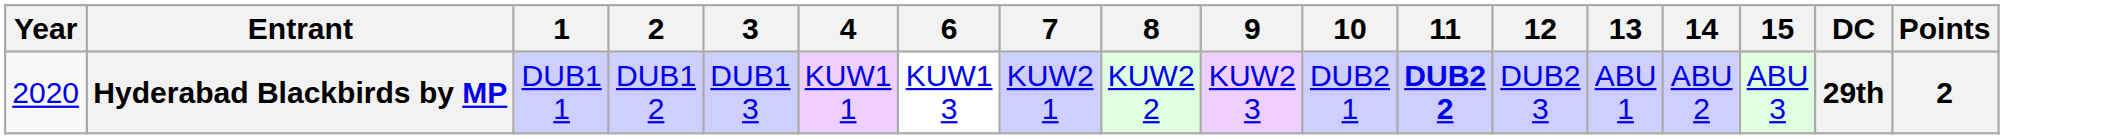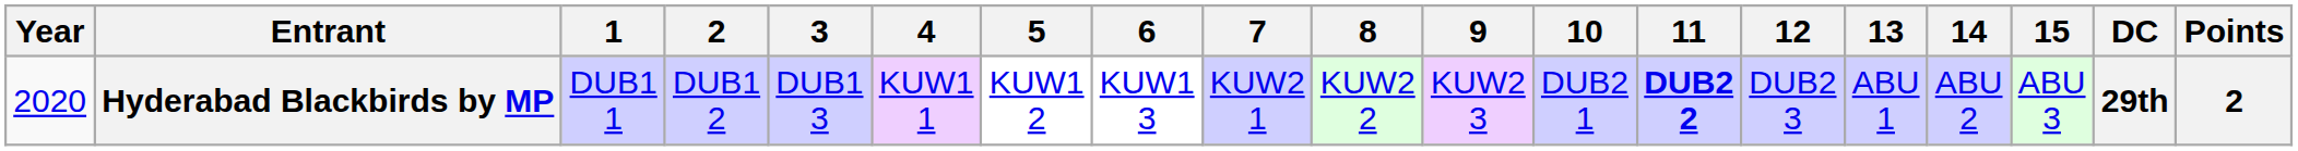 <table class="wikitable" style="text-align:center; font-size:85%">
 <tr>
 <th>Year</th>
 <th>Entrant</th>
 <th>1</th>
 <th>2</th>
 <th>3</th>
 <th>4</th>
+<th>5</th>
 <th>6</th>
 <th>7</th>
 <th>8</th>
 <th>9</th>
 <th>10</th>
 <th>11</th>
 <th>12</th>
 <th>13</th>
 <th>14</th>
 <th>15</th>
 <th>DC</th>
 <th>Points</th>
 </tr>
 <tr>
 <td><a href='#'>2020</a></td>
 <th nowrap>Hyderabad Blackbirds by <a href='#'>MP</a></th>
 <td style="background:#CFCFFF;"><a href='#'>DUB1<br>1</a><br></td>
 <td style="background:#CFCFFF;"><a href='#'>DUB1<br>2</a><br></td>
 <td style="background:#CFCFFF;"><a href='#'>DUB1<br>3</a><br></td>
 <td style="background:#EFCFFF;"><a href='#'>KUW1<br>1</a><br></td>
+<td style="background:#FFFFFF;"><a href='#'>KUW1<br>2</a><br></td>
 <td style="background:#FFFFFF;"><a href='#'>KUW1<br>3</a><br></td>
 <td style="background:#CFCFFF;"><a href='#'>KUW2<br>1</a><br></td>
 <td style="background:#DFFFDF;"><a href='#'>KUW2<br>2</a><br></td>
 <td style="background:#EFCFFF;"><a href='#'>KUW2<br>3</a><br></td>
 <td style="background:#CFCFFF;"><a href='#'>DUB2<br>1</a><br> </td>
 <td style="background:#CFCFFF;"><strong><a href='#'>DUB2<br>2</a><br> </strong></td>
 <td style="background:#CFCFFF;"><a href='#'>DUB2<br>3</a><br> </td>
 <td style="background:#CFCFFF;"><a href='#'>ABU<br>1</a><br> </td>
 <td style="background:#CFCFFF;"><a href='#'>ABU<br>2</a><br> </td>
 <td style="background:#DFFFDF;"><a href='#'>ABU<br>3</a><br> </td>
 <th>29th</th>
 <th>2</th>
 </tr>
 </table>
